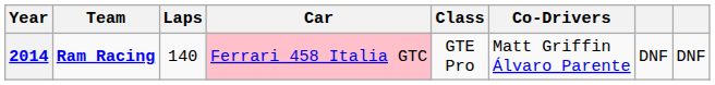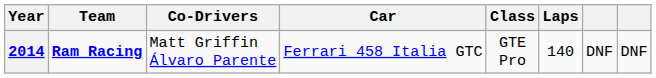 <table class="wikitable" style="text-align:center; font-size:90%">
 <tr>
 <th>Year</th>
 <th>Team</th>
-<th>Laps</th>
+<th>Co-Drivers</th>
 <th>Car</th>
 <th>Class</th>
-<th>Co-Drivers</th>
+<th>Laps</th>
 <th></th>
 <th></th>
 </tr>
 <tr>
 <th><a href='#'>2014</a></th>
 <td align="left" nowrap><strong> <a href='#'>Ram Racing</a></strong></td>
+<td align="left" nowrap> Matt Griffin<br> <a href='#'>Álvaro Parente</a></td>
+<td align="left" nowrap><a href='#'>Ferrari 458 Italia</a> GTC</td>
+<td>GTE<br>Pro</td>
 <td>140</td>
-<td align="left" nowrap style="background: pink;"><a href='#'>Ferrari 458 Italia</a> GTC</td>
-<td>GTE<br>Pro</td>
-<td align="left" nowrap> Matt Griffin<br> <a href='#'>Álvaro Parente</a></td>
 <td>DNF</td>
 <td>DNF</td>
 </tr>
 </table>
